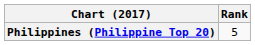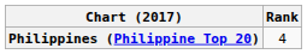 <table class="wikitable sortable plainrowheaders" style="text-align:center">
 <tr>
 <th scope="col">Chart (2017)</th>
 <th scope="col">Rank</th>
 </tr>
 <tr>
 <th scope="row">Philippines (<a href='#'>Philippine Top 20</a>)</th>
-<td>5</td>
+<td>4</td>
 </tr>
 </table>
